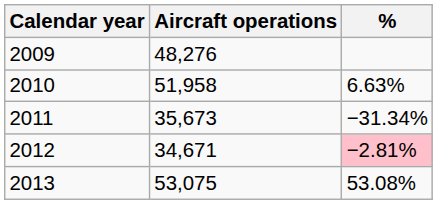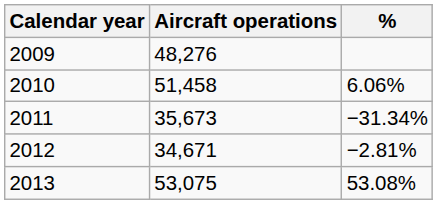 <table class="wikitable sortable" style="font-size: 90%;">
 <tr>
 <th>Calendar year</th>
 <th>Aircraft operations</th>
 <th>%</th>
 </tr>
 <tr>
 <td>2009</td>
 <td>48,276</td>
 <td></td>
 </tr>
 <tr>
 <td>2010</td>
-<td>51,958</td>
-<td>6.63%</td>
+<td>51,458</td>
+<td>6.06%</td>
 </tr>
 <tr>
 <td>2011</td>
 <td>35,673</td>
 <td>−31.34%</td>
 </tr>
 <tr>
 <td>2012</td>
 <td>34,671</td>
-<td style="background: pink;">−2.81%</td>
+<td>−2.81%</td>
 </tr>
 <tr>
 <td>2013</td>
 <td>53,075</td>
 <td>53.08%</td>
 </tr>
 </table>
